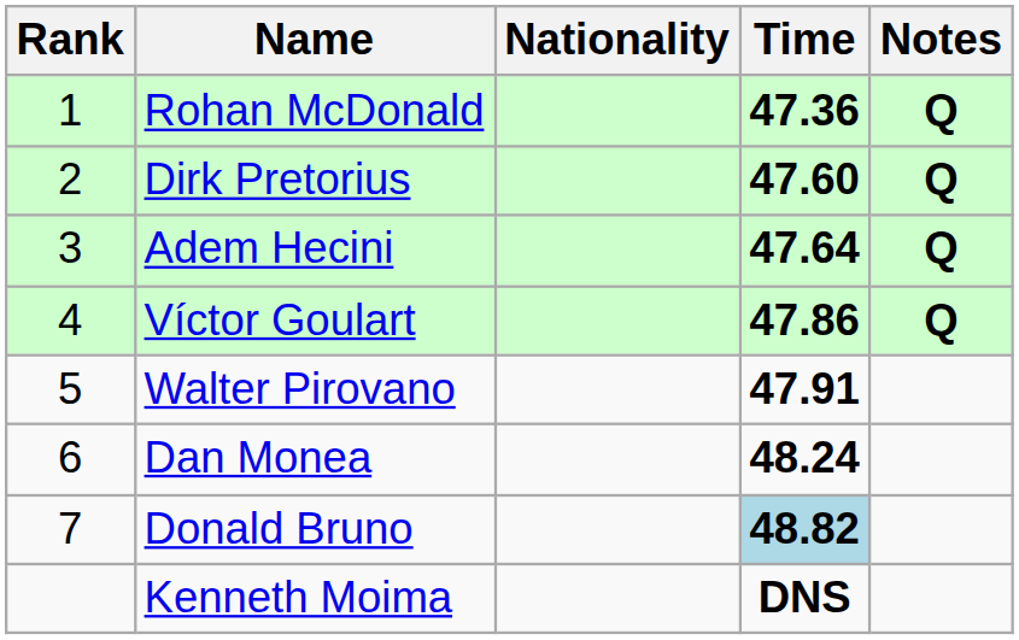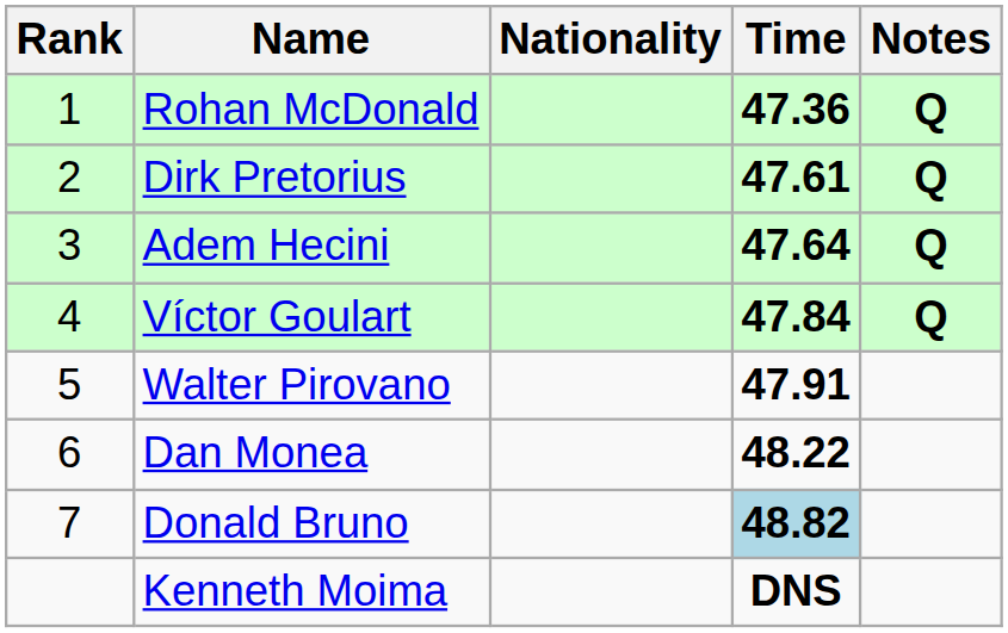 <table class="wikitable sortable" style="text-align:center">
 <tr>
 <th>Rank</th>
 <th>Name</th>
 <th>Nationality</th>
 <th>Time</th>
 <th>Notes</th>
 </tr>
 <tr bgcolor=ccffcc>
 <td>1</td>
 <td align=left><a href='#'>Rohan McDonald</a></td>
 <td align=left></td>
 <td><strong>47.36</strong></td>
 <td><strong>Q</strong></td>
 </tr>
 <tr bgcolor=ccffcc>
 <td>2</td>
 <td align=left><a href='#'>Dirk Pretorius</a></td>
 <td align=left></td>
-<td><strong>47.60</strong></td>
+<td><strong>47.61</strong></td>
 <td><strong>Q</strong></td>
 </tr>
 <tr bgcolor=ccffcc>
 <td>3</td>
 <td align=left><a href='#'>Adem Hecini</a></td>
 <td align=left></td>
 <td><strong>47.64</strong></td>
 <td><strong>Q</strong></td>
 </tr>
 <tr bgcolor=ccffcc>
 <td>4</td>
 <td align=left><a href='#'>Víctor Goulart</a></td>
 <td align=left></td>
-<td><strong>47.86</strong></td>
+<td><strong>47.84</strong></td>
 <td><strong>Q</strong></td>
 </tr>
 <tr>
 <td>5</td>
 <td align=left><a href='#'>Walter Pirovano</a></td>
 <td align=left></td>
 <td><strong>47.91</strong></td>
 <td></td>
 </tr>
 <tr>
 <td>6</td>
 <td align=left><a href='#'>Dan Monea</a></td>
 <td align=left></td>
-<td><strong>48.24</strong></td>
+<td><strong>48.22</strong></td>
 <td></td>
 </tr>
 <tr>
 <td>7</td>
 <td align=left><a href='#'>Donald Bruno</a></td>
 <td align=left></td>
 <td style="background: lightblue;"><strong>48.82</strong></td>
 <td></td>
 </tr>
 <tr>
 <td></td>
 <td align=left><a href='#'>Kenneth Moima</a></td>
 <td align=left></td>
 <td><strong>DNS</strong></td>
 <td></td>
 </tr>
 </table>
